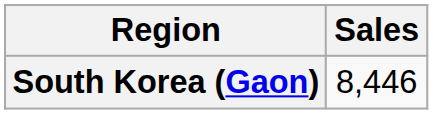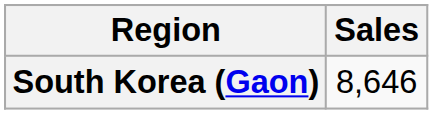 <table class="wikitable plainrowheaders" style="text-align:center;" border="1">
 <tr>
 <th>Region</th>
 <th>Sales</th>
 </tr>
 <tr>
 <th scope="row">South Korea (<a href='#'>Gaon</a>)</th>
-<td>8,446</td>
+<td>8,646</td>
 </tr>
 </table>
